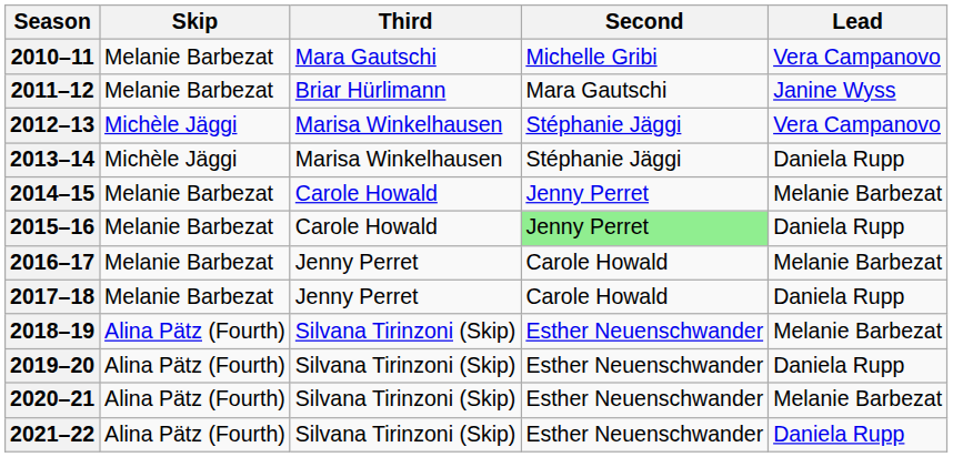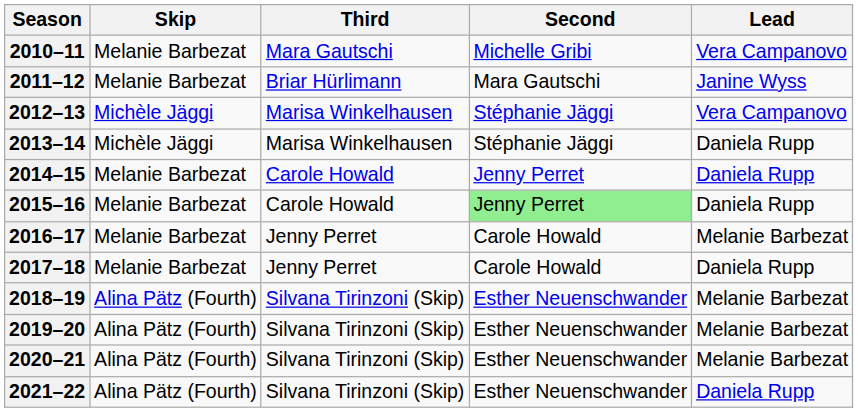 <table class="wikitable">
 <tr>
 <th scope="col">Season</th>
 <th scope="col">Skip</th>
 <th scope="col">Third</th>
 <th scope="col">Second</th>
 <th scope="col">Lead</th>
 </tr>
 <tr>
 <th scope="row">2010–11</th>
 <td>Melanie Barbezat</td>
 <td><a href='#'>Mara Gautschi</a></td>
 <td><a href='#'>Michelle Gribi</a></td>
 <td><a href='#'>Vera Campanovo</a></td>
 </tr>
 <tr>
 <th scope="row">2011–12</th>
 <td>Melanie Barbezat</td>
 <td><a href='#'>Briar Hürlimann</a></td>
 <td>Mara Gautschi</td>
 <td><a href='#'>Janine Wyss</a></td>
 </tr>
 <tr>
 <th scope="row">2012–13</th>
 <td><a href='#'>Michèle Jäggi</a></td>
 <td><a href='#'>Marisa Winkelhausen</a></td>
 <td><a href='#'>Stéphanie Jäggi</a></td>
 <td><a href='#'>Vera Campanovo</a></td>
 </tr>
 <tr>
 <th scope="row">2013–14</th>
 <td>Michèle Jäggi</td>
 <td>Marisa Winkelhausen</td>
 <td>Stéphanie Jäggi</td>
 <td>Daniela Rupp</td>
 </tr>
 <tr>
 <th scope="row">2014–15</th>
 <td>Melanie Barbezat</td>
 <td><a href='#'>Carole Howald</a></td>
 <td><a href='#'>Jenny Perret</a></td>
-<td>Melanie Barbezat</td>
+<td><a href='#'>Daniela Rupp</a></td>
 </tr>
 <tr>
 <th scope="row">2015–16</th>
 <td>Melanie Barbezat</td>
 <td>Carole Howald</td>
 <td style="background: lightgreen;">Jenny Perret</td>
 <td>Daniela Rupp</td>
 </tr>
 <tr>
 <th scope="row">2016–17</th>
 <td>Melanie Barbezat</td>
 <td>Jenny Perret</td>
 <td>Carole Howald</td>
 <td>Melanie Barbezat</td>
 </tr>
 <tr>
 <th scope="row">2017–18</th>
 <td>Melanie Barbezat</td>
 <td>Jenny Perret</td>
 <td>Carole Howald</td>
 <td>Daniela Rupp</td>
 </tr>
 <tr>
 <th scope="row">2018–19</th>
 <td><a href='#'>Alina Pätz</a> (Fourth)</td>
 <td><a href='#'>Silvana Tirinzoni</a> (Skip)</td>
 <td><a href='#'>Esther Neuenschwander</a></td>
 <td>Melanie Barbezat</td>
 </tr>
 <tr>
 <th scope="row">2019–20</th>
 <td>Alina Pätz (Fourth)</td>
 <td>Silvana Tirinzoni (Skip)</td>
 <td>Esther Neuenschwander</td>
-<td>Daniela Rupp</td>
+<td>Melanie Barbezat</td>
 </tr>
 <tr>
 <th scope="row">2020–21</th>
 <td>Alina Pätz (Fourth)</td>
 <td>Silvana Tirinzoni (Skip)</td>
 <td>Esther Neuenschwander</td>
 <td>Melanie Barbezat</td>
 </tr>
 <tr>
 <th scope="row">2021–22</th>
 <td>Alina Pätz (Fourth)</td>
 <td>Silvana Tirinzoni (Skip)</td>
 <td>Esther Neuenschwander</td>
 <td><a href='#'>Daniela Rupp</a></td>
 </tr>
 </table>
